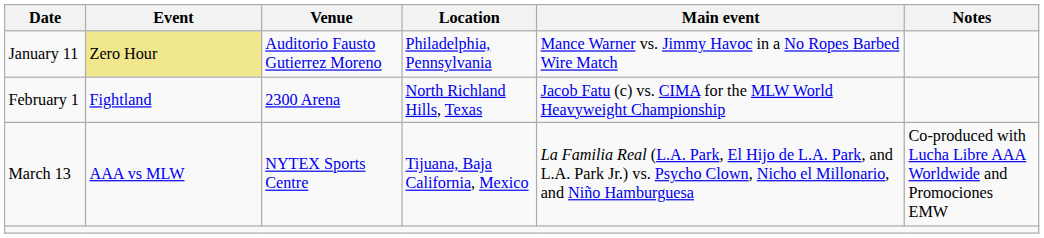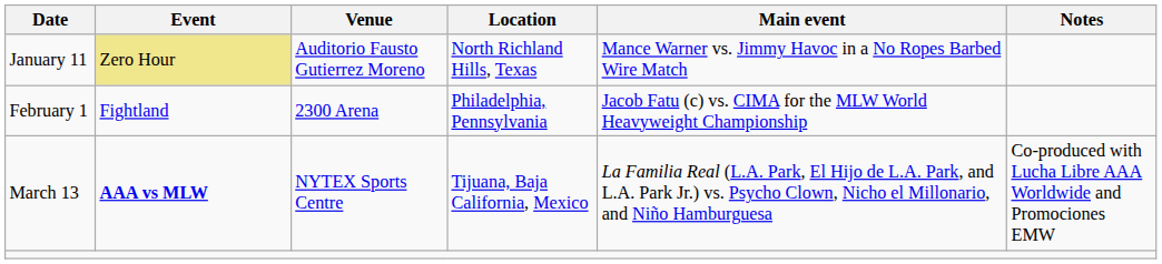 <table class="sortable wikitable succession-box" style="font-size:85%; font-size:85%">
 <tr>
 <th scope="col" width="70">Date</th>
 <th scope="col" width="200">Event</th>
 <th scope="col" width="150">Venue</th>
 <th scope="col" width="130">Location</th>
 <th scope="col" width="450">Main event</th>
 <th scope="col" width="130">Notes</th>
 </tr>
 <tr>
 <td>January 11</td>
 <td style="background: khaki;">Zero Hour</td>
 <td><a href='#'>Auditorio Fausto Gutierrez Moreno</a></td>
-<td><a href='#'>Philadelphia, Pennsylvania</a></td>
+<td><a href='#'>North Richland Hills</a>, <a href='#'>Texas</a></td>
 <td><a href='#'>Mance Warner</a> vs. <a href='#'>Jimmy Havoc</a> in a <a href='#'>No Ropes Barbed Wire Match</a></td>
 <td></td>
 </tr>
 <tr>
 <td>February 1</td>
 <td><a href='#'>Fightland</a></td>
 <td><a href='#'>2300 Arena</a></td>
-<td><a href='#'>North Richland Hills</a>, <a href='#'>Texas</a></td>
+<td><a href='#'>Philadelphia, Pennsylvania</a></td>
 <td><a href='#'>Jacob Fatu</a> (c) vs. <a href='#'>CIMA</a> for the <a href='#'>MLW World Heavyweight Championship</a></td>
 <td></td>
 </tr>
 <tr>
 <td>March 13</td>
-<td><a href='#'>AAA vs MLW</a></td>
+<td><strong><a href='#'>AAA vs MLW</a></strong></td>
 <td><a href='#'>NYTEX Sports Centre</a></td>
 <td><a href='#'>Tijuana, Baja California</a>, <a href='#'>Mexico</a></td>
 <td><em>La Familia Real</em> (<a href='#'>L.A. Park</a>, <a href='#'>El Hijo de L.A. Park</a>, and L.A. Park Jr.) vs. <a href='#'>Psycho Clown</a>, <a href='#'>Nicho el Millonario</a>, and <a href='#'>Niño Hamburguesa</a></td>
 <td>Co-produced with <a href='#'>Lucha Libre AAA Worldwide</a> and Promociones EMW</td>
 </tr>
 <tr>
 <td colspan="6"></td>
 </tr>
 </table>
